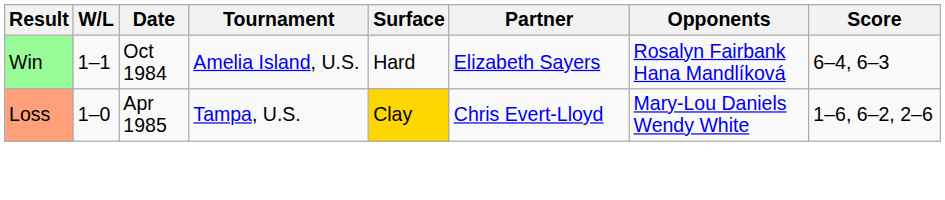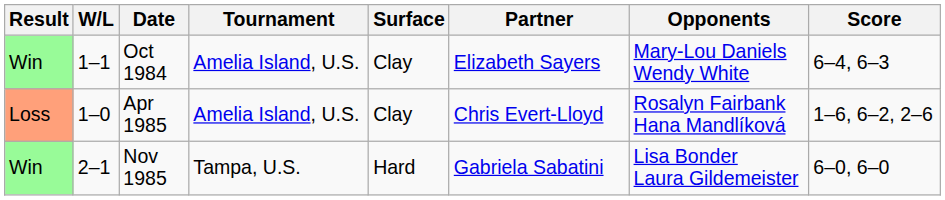 <table class="sortable wikitable">
 <tr>
 <th>Result</th>
 <th style="width:30px" class="unsortable">W/L</th>
 <th style="width:50px">Date</th>
 <th style="width:140px">Tournament</th>
 <th style="width:50px">Surface</th>
 <th style="width:140px">Partner</th>
 <th style="width:140px">Opponents</th>
 <th style="width:100px" class="unsortable">Score</th>
 </tr>
 <tr>
 <td style="background:#98fb98;">Win</td>
 <td>1–1</td>
 <td>Oct 1984</td>
 <td><a href='#'>Amelia Island</a>, U.S.</td>
-<td>Hard</td>
+<td>Clay</td>
 <td> <a href='#'>Elizabeth Sayers</a></td>
-<td> <a href='#'>Rosalyn Fairbank</a> <br>  <a href='#'>Hana Mandlíková</a></td>
+<td> <a href='#'>Mary-Lou Daniels</a> <br>  <a href='#'>Wendy White</a></td>
 <td>6–4, 6–3</td>
 </tr>
 <tr>
 <td style="background:#ffa07a;">Loss</td>
 <td>1–0</td>
 <td>Apr 1985</td>
-<td><a href='#'>Tampa</a>, U.S.</td>
-<td style="background: gold;">Clay</td>
+<td><a href='#'>Amelia Island</a>, U.S.</td>
+<td>Clay</td>
 <td> <a href='#'>Chris Evert-Lloyd</a></td>
-<td> <a href='#'>Mary-Lou Daniels</a> <br>  <a href='#'>Wendy White</a></td>
+<td> <a href='#'>Rosalyn Fairbank</a> <br>  <a href='#'>Hana Mandlíková</a></td>
 <td>1–6, 6–2, 2–6</td>
 </tr>
+<tr>
+<td style="background:#98fb98;">Win</td>
+<td>2–1</td>
+<td>Nov 1985</td>
+<td>Tampa, U.S.</td>
+<td>Hard</td>
+<td> <a href='#'>Gabriela Sabatini</a></td>
+<td> <a href='#'>Lisa Bonder</a> <br>  <a href='#'>Laura Gildemeister</a></td>
+<td>6–0, 6–0</td>
+</tr>
 </table>
